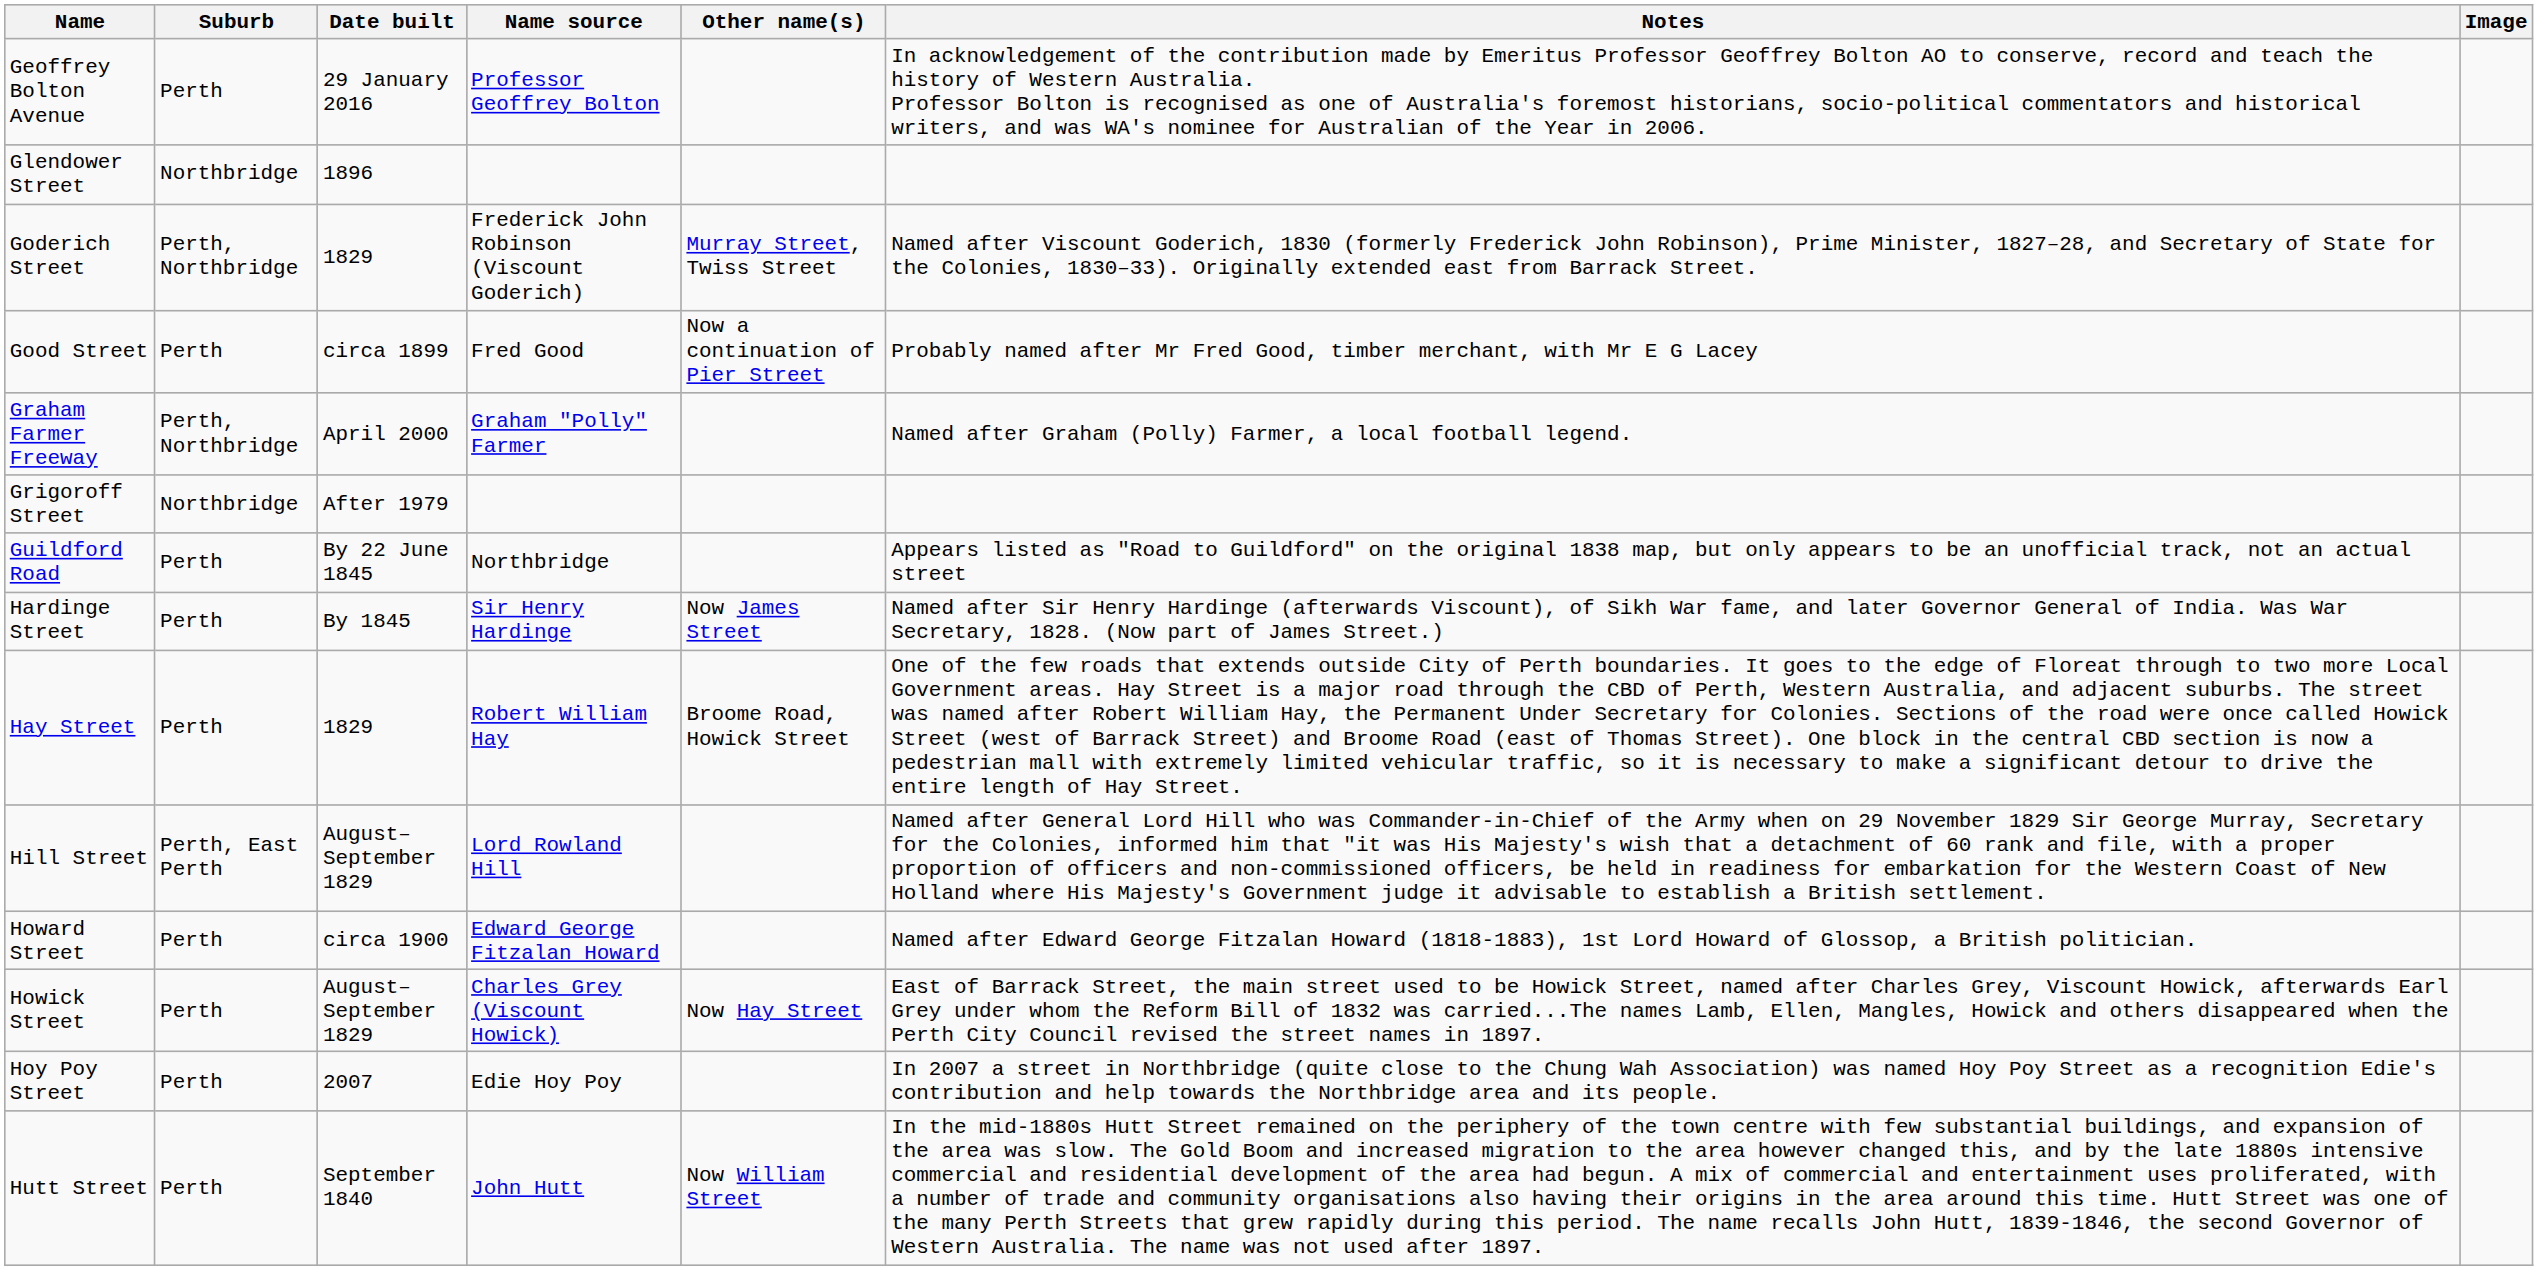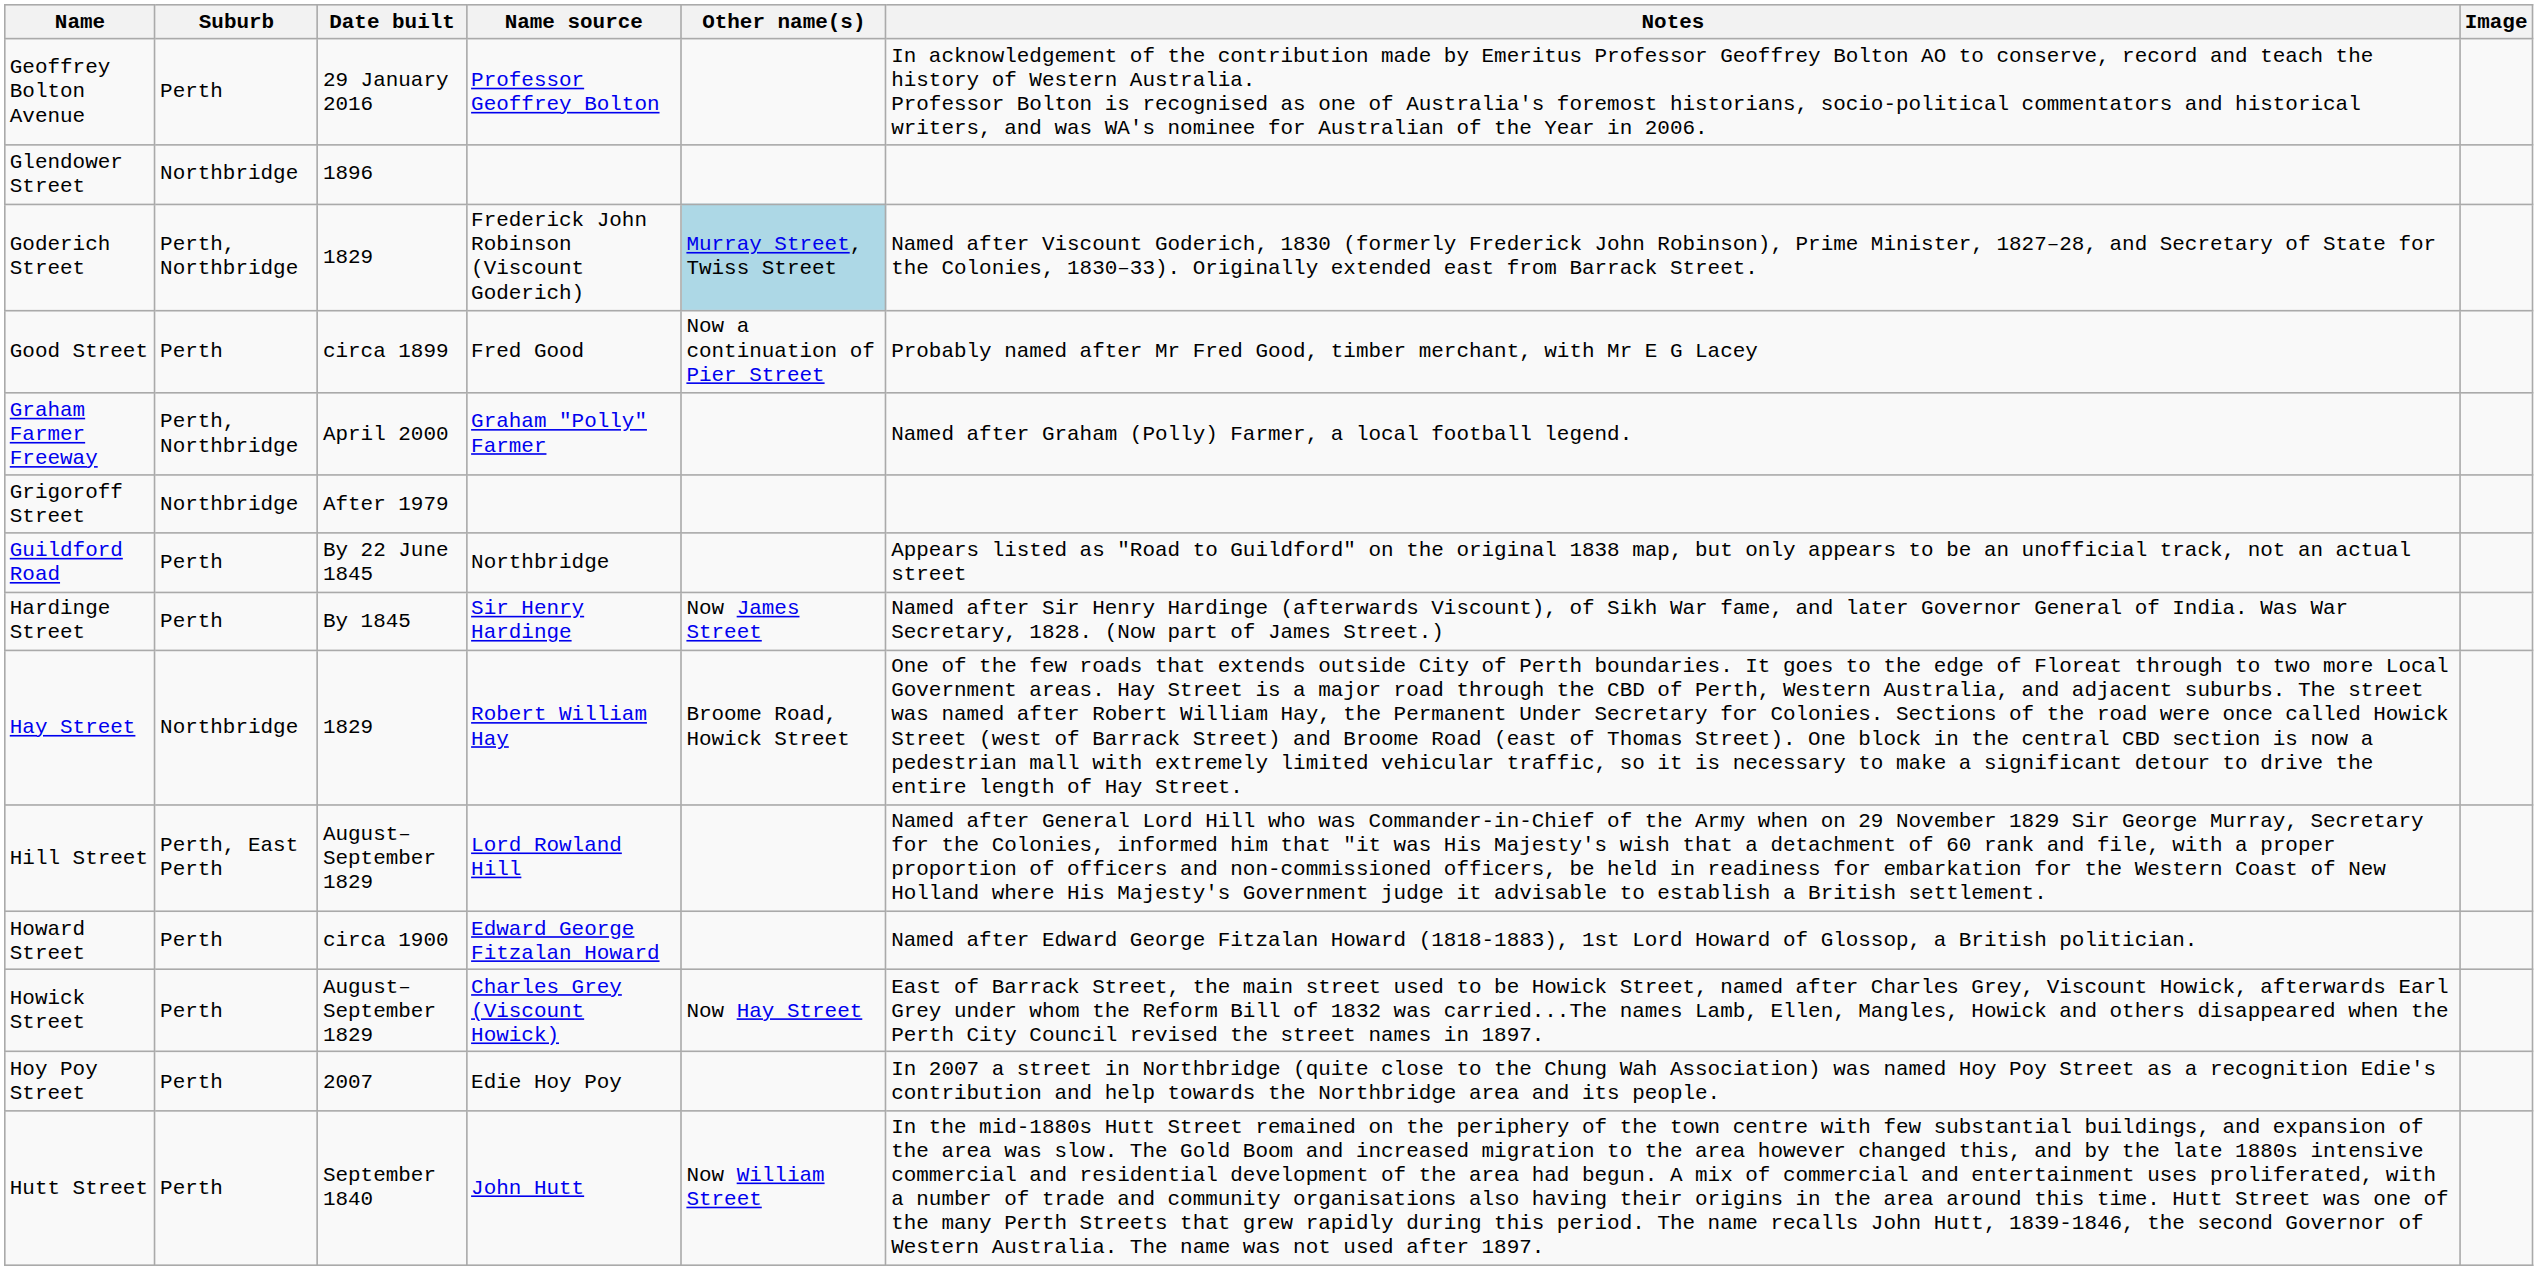 <table class="wikitable sortable">
 <tr>
 <th>Name</th>
 <th class="unsortable">Suburb</th>
 <th class="unsortable">Date built</th>
 <th class="unsortable">Name source</th>
 <th class="unsortable">Other name(s)</th>
 <th class="unsortable">Notes</th>
 <th class="unsortable">Image</th>
 </tr>
 <tr>
 <td>Geoffrey Bolton Avenue</td>
 <td>Perth</td>
 <td>29 January 2016</td>
 <td><a href='#'>Professor Geoffrey Bolton</a></td>
 <td></td>
 <td>In acknowledgement of the contribution made by Emeritus Professor Geoffrey Bolton AO to conserve, record and teach the history of Western Australia.<br>Professor Bolton is recognised as one of Australia's foremost historians, socio-political commentators and historical writers, and was WA's nominee for Australian of the Year in 2006.</td>
 <td></td>
 </tr>
 <tr>
 <td>Glendower Street</td>
 <td>Northbridge</td>
 <td>1896</td>
 <td></td>
 <td></td>
 <td></td>
 <td></td>
 </tr>
 <tr>
 <td>Goderich Street</td>
 <td>Perth, Northbridge</td>
 <td>1829</td>
 <td>Frederick John Robinson (Viscount Goderich)</td>
-<td><a href='#'>Murray Street</a>, Twiss Street</td>
+<td style="background: lightblue;"><a href='#'>Murray Street</a>, Twiss Street</td>
 <td>Named after Viscount Goderich, 1830 (formerly Frederick John Robinson), Prime Minister, 1827–28, and Secretary of State for the Colonies, 1830–33). Originally extended east from Barrack Street.</td>
 <td></td>
 </tr>
 <tr>
 <td>Good Street</td>
 <td>Perth</td>
 <td>circa 1899</td>
 <td>Fred Good</td>
 <td>Now a continuation of <a href='#'>Pier Street</a></td>
 <td>Probably named after Mr Fred Good, timber merchant, with Mr E G Lacey</td>
 <td></td>
 </tr>
 <tr>
 <td><a href='#'>Graham Farmer Freeway</a></td>
 <td>Perth, Northbridge</td>
 <td>April 2000</td>
 <td><a href='#'>Graham "Polly" Farmer</a></td>
 <td></td>
 <td>Named after Graham (Polly) Farmer, a local football legend.</td>
 <td></td>
 </tr>
 <tr>
 <td>Grigoroff Street</td>
 <td>Northbridge</td>
 <td>After 1979</td>
 <td></td>
 <td></td>
 <td></td>
 <td></td>
 </tr>
 <tr>
 <td><a href='#'>Guildford Road</a></td>
 <td>Perth</td>
 <td>By 22 June 1845</td>
 <td>Northbridge</td>
 <td></td>
 <td>Appears listed as "Road to Guildford" on the original 1838 map, but only appears to be an unofficial track, not an actual street</td>
 <td></td>
 </tr>
 <tr>
 <td>Hardinge Street</td>
 <td>Perth</td>
 <td>By 1845</td>
 <td><a href='#'>Sir Henry Hardinge</a></td>
 <td>Now <a href='#'>James Street</a></td>
 <td>Named after Sir Henry Hardinge (afterwards Viscount), of Sikh War fame, and later Governor General of India. Was War Secretary, 1828. (Now part of James Street.)</td>
 <td></td>
 </tr>
 <tr>
 <td><a href='#'>Hay Street</a></td>
-<td>Perth</td>
+<td>Northbridge</td>
 <td>1829</td>
 <td><a href='#'>Robert William Hay</a></td>
 <td>Broome Road, Howick Street</td>
 <td>One of the few roads that extends outside City of Perth boundaries. It goes to the edge of Floreat through to two more Local Government areas. Hay Street is a major road through the CBD of Perth, Western Australia, and adjacent suburbs. The street was named after Robert William Hay, the Permanent Under Secretary for Colonies. Sections of the road were once called Howick Street (west of Barrack Street) and Broome Road (east of Thomas Street). One block in the central CBD section is now a pedestrian mall with extremely limited vehicular traffic, so it is necessary to make a significant detour to drive the entire length of Hay Street.</td>
 <td></td>
 </tr>
 <tr>
 <td>Hill Street</td>
 <td>Perth, East Perth</td>
 <td>August–September 1829</td>
 <td><a href='#'>Lord Rowland Hill</a></td>
 <td></td>
 <td>Named after General Lord Hill who was Commander-in-Chief of the Army when on 29 November 1829 Sir George Murray, Secretary for the Colonies, informed him that "it was His Majesty's wish that a detachment of 60 rank and file, with a proper proportion of officers and non-commissioned officers, be held in readiness for embarkation for the Western Coast of New Holland where His Majesty's Government judge it advisable to establish a British settlement.</td>
 <td></td>
 </tr>
 <tr>
 <td>Howard Street</td>
 <td>Perth</td>
 <td>circa 1900</td>
 <td><a href='#'>Edward George Fitzalan Howard</a></td>
 <td></td>
 <td>Named after Edward George Fitzalan Howard (1818-1883), 1st Lord Howard of Glossop, a British politician.</td>
 <td></td>
 </tr>
 <tr>
 <td>Howick Street</td>
 <td>Perth</td>
 <td>August–September 1829</td>
 <td><a href='#'>Charles Grey (Viscount Howick)</a></td>
 <td>Now <a href='#'>Hay Street</a></td>
 <td>East of Barrack Street, the main street used to be Howick Street, named after Charles Grey, Viscount Howick, afterwards Earl Grey under whom the Reform Bill of 1832 was carried...The names Lamb, Ellen, Mangles, Howick and others disappeared when the Perth City Council revised the street names in 1897.</td>
 <td></td>
 </tr>
 <tr>
 <td>Hoy Poy Street</td>
 <td>Perth</td>
 <td>2007</td>
 <td>Edie Hoy Poy</td>
 <td></td>
 <td>In 2007 a street in Northbridge (quite close to the Chung Wah Association) was named Hoy Poy Street as a recognition Edie's contribution and help towards the Northbridge area and its people.</td>
 <td></td>
 </tr>
 <tr>
 <td>Hutt Street</td>
 <td>Perth</td>
 <td>September 1840</td>
 <td><a href='#'>John Hutt</a></td>
 <td>Now <a href='#'>William Street</a></td>
 <td>In the mid-1880s Hutt Street remained on the periphery of the town centre with few substantial buildings, and expansion of the area was slow. The Gold Boom and increased migration to the area however changed this, and by the late 1880s intensive commercial and residential development of the area had begun. A mix of commercial and entertainment uses proliferated, with a number of trade and community organisations also having their origins in the area around this time. Hutt Street was one of the many Perth Streets that grew rapidly during this period. The name recalls John Hutt, 1839-1846, the second Governor of Western Australia. The name was not used after 1897.</td>
 <td></td>
 </tr>
 <tr>
 </tr>
 </table>
